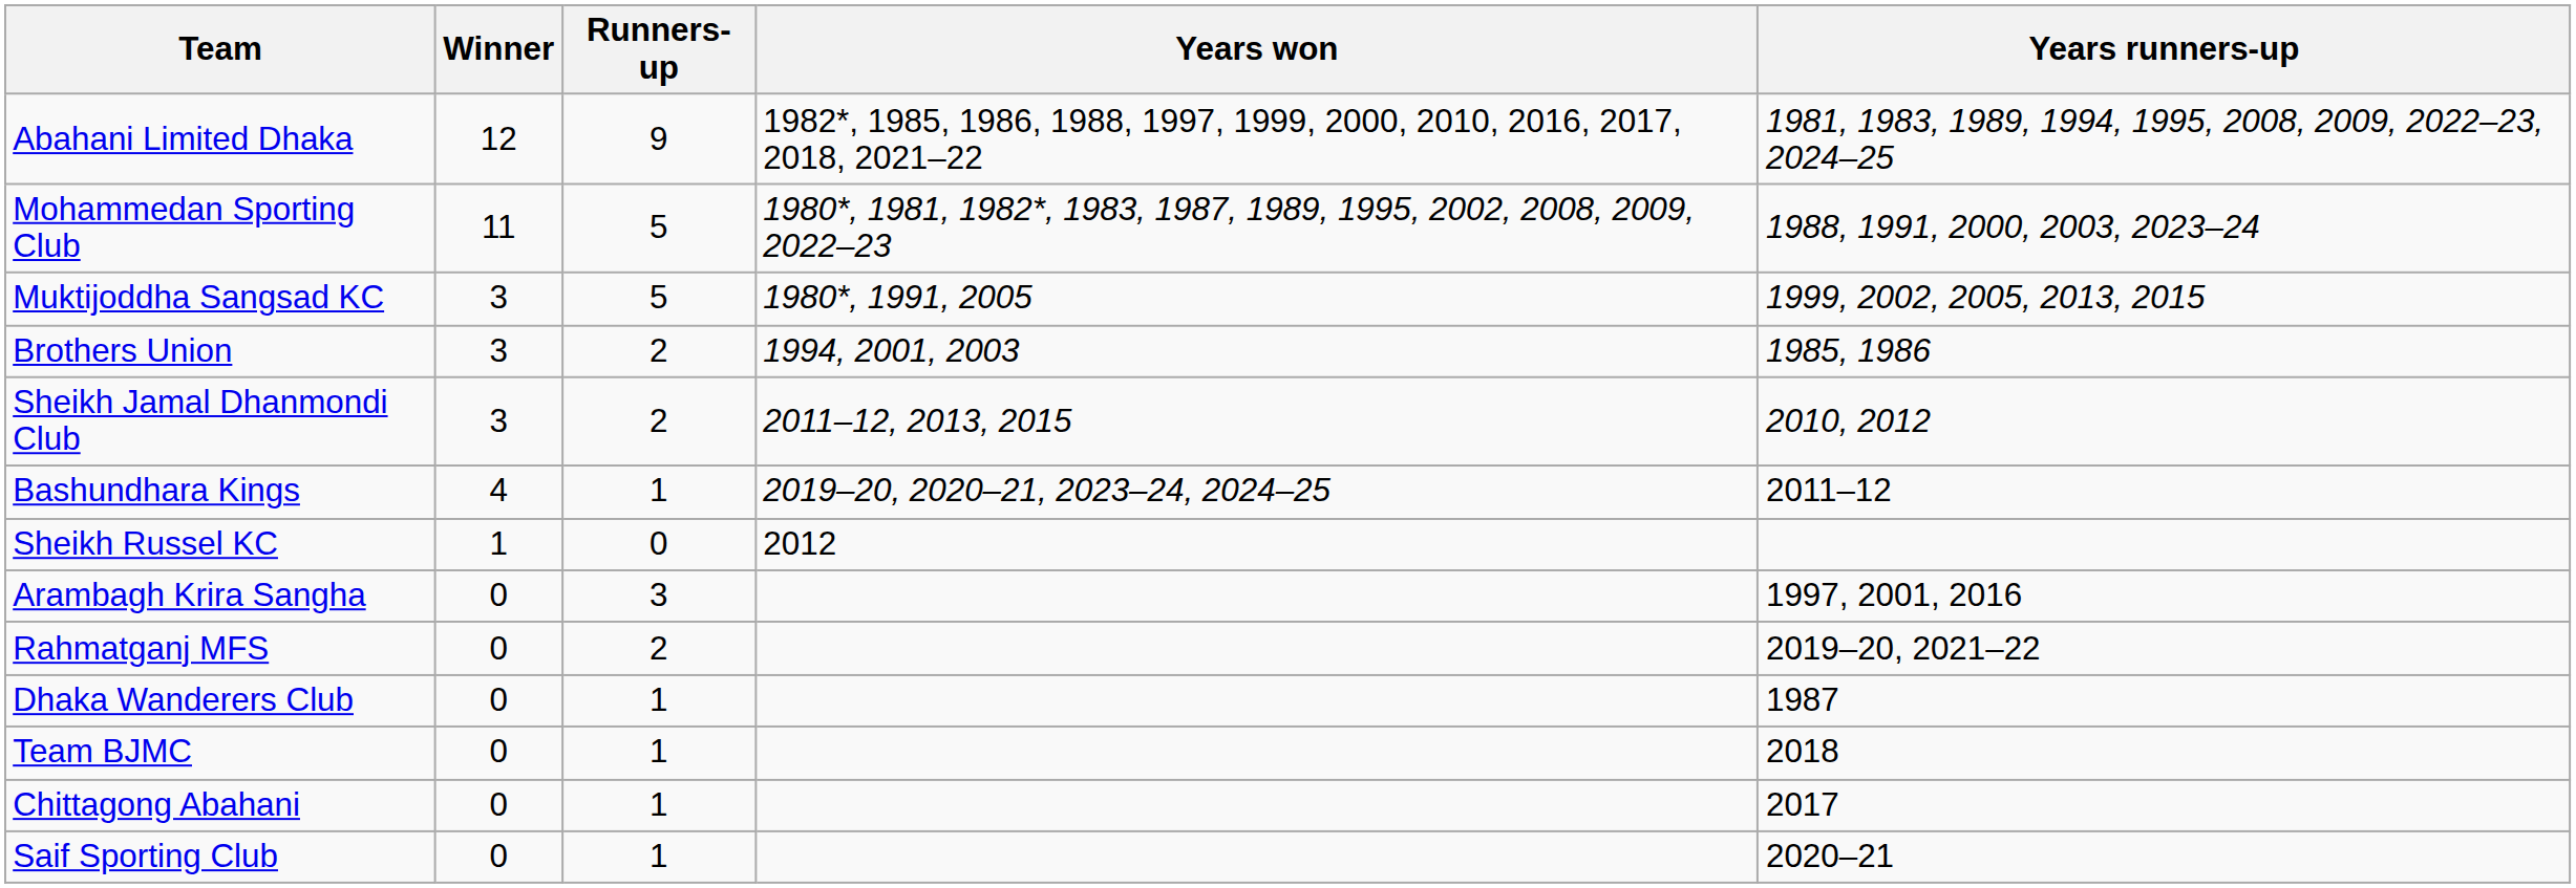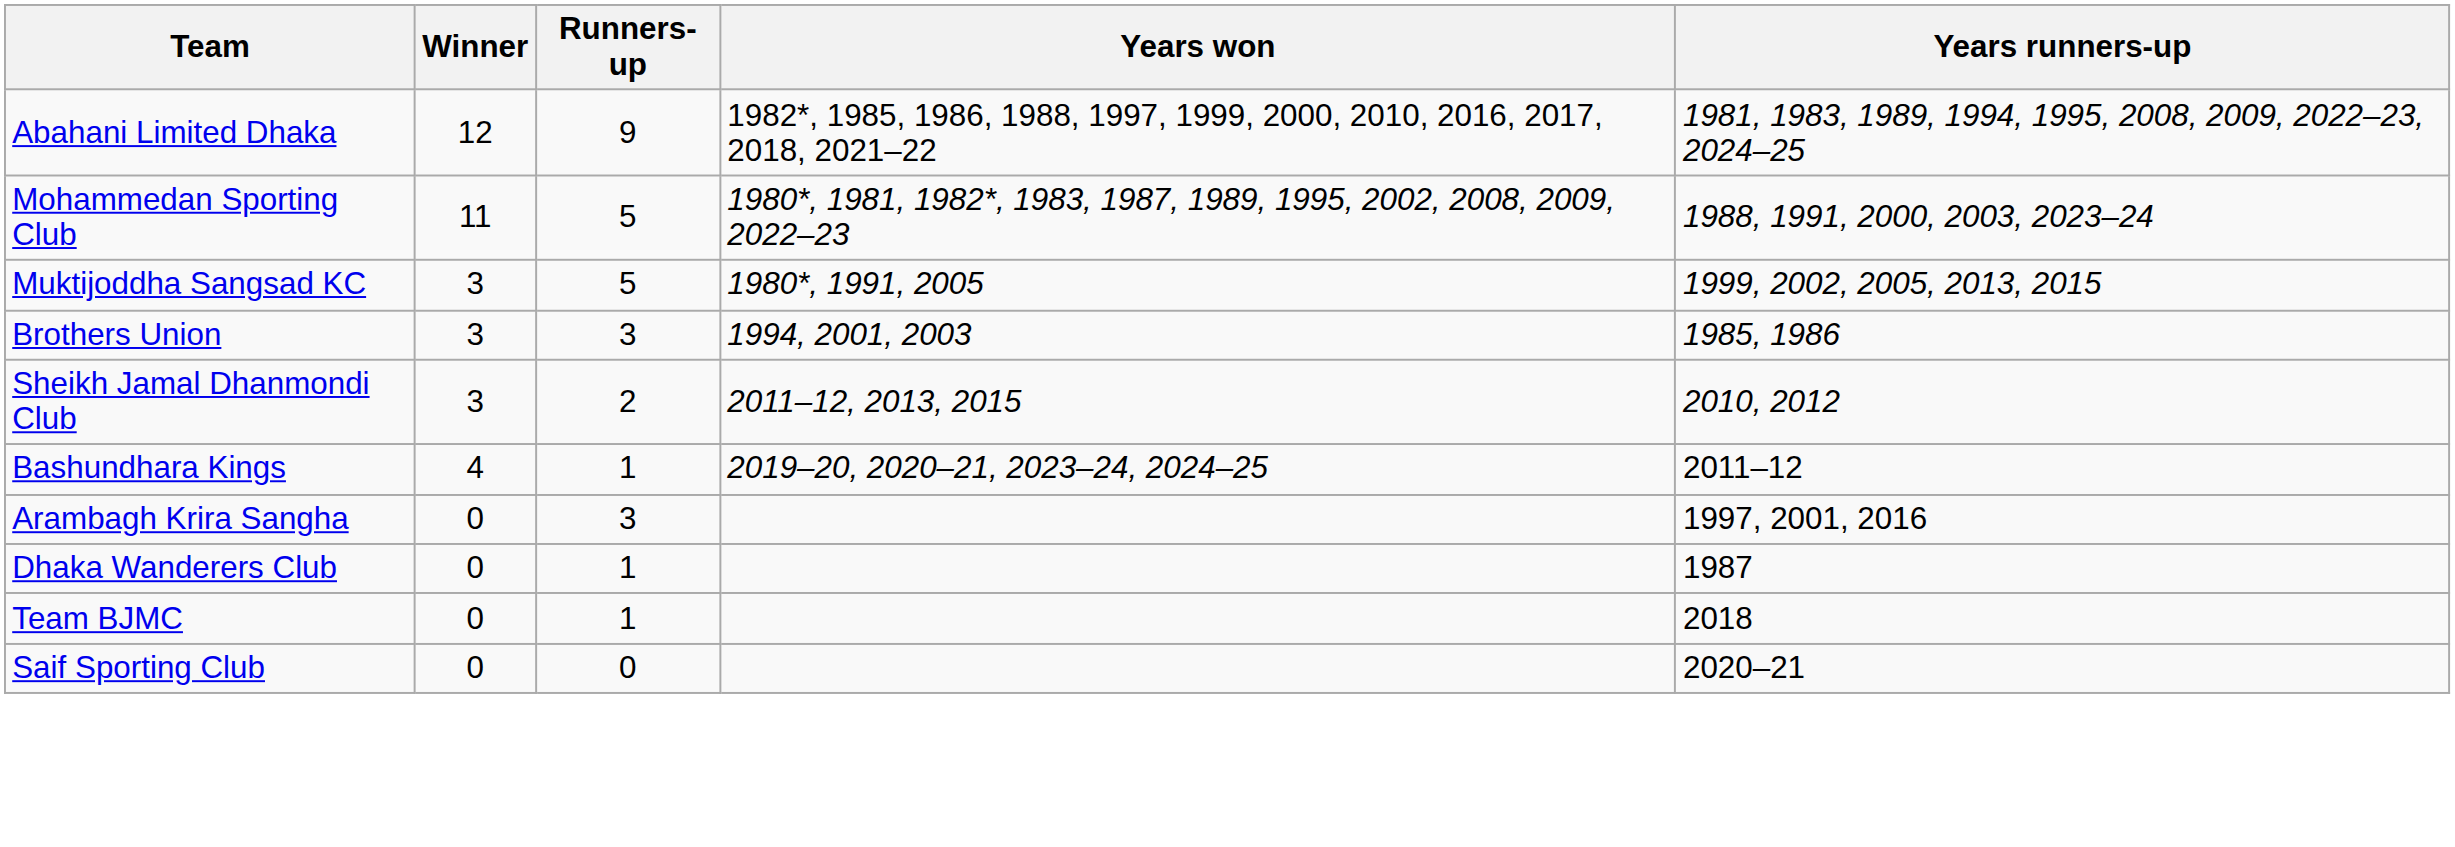 <table class="wikitable">
 <tr>
 <th>Team</th>
 <th>Winner</th>
 <th>Runners-up</th>
 <th>Years won</th>
 <th>Years runners-up</th>
 </tr>
 <tr>
 <td><a href='#'>Abahani Limited Dhaka</a></td>
 <td align=center>12</td>
 <td align=center>9</td>
 <td>1982*, 1985, 1986, 1988, 1997, 1999, 2000, 2010, 2016, 2017, 2018, 2021–22</td>
 <td><em>1981, 1983, 1989, 1994, 1995, 2008, 2009, 2022–23, 2024–25</em></td>
 </tr>
 <tr>
 <td><a href='#'>Mohammedan Sporting Club</a></td>
 <td align=center>11</td>
 <td align=center>5</td>
 <td><em>1980*, 1981, 1982*, 1983, 1987, 1989, 1995, 2002, 2008, 2009, 2022–23</em></td>
 <td><em>1988, 1991, 2000, 2003, 2023–24</em></td>
 </tr>
 <tr>
 <td><a href='#'>Muktijoddha Sangsad KC</a></td>
 <td align=center>3</td>
 <td align=center>5</td>
 <td><em>1980*, 1991, 2005</em></td>
 <td><em>1999, 2002, 2005, 2013, 2015</em></td>
 </tr>
 <tr>
 <td><a href='#'>Brothers Union</a></td>
 <td align=center>3</td>
-<td align=center>2</td>
+<td align=center>3</td>
 <td><em>1994, 2001, 2003</em></td>
 <td><em>1985, 1986</em></td>
 </tr>
 <tr>
 <td><a href='#'>Sheikh Jamal Dhanmondi Club</a></td>
 <td align=center>3</td>
 <td align=center>2</td>
 <td><em>2011–12, 2013, 2015</em></td>
 <td><em>2010, 2012</em></td>
 </tr>
 <tr>
 <td><a href='#'>Bashundhara Kings</a></td>
 <td align=center>4</td>
 <td align=center>1</td>
 <td><em>2019–20, 2020–21, 2023–24, 2024–25</em></td>
 <td></em>2011–12<em></td>
 </tr>
 <tr>
-<td><a href='#'>Sheikh Russel KC</a></td>
-<td align=center>1</td>
-<td align=center>0</td>
-<td></em>2012<em></td>
-<td></td>
-</tr>
-<tr>
 <td><a href='#'>Arambagh Krira Sangha</a></td>
 <td align=center>0</td>
 <td align=center>3</td>
 <td></td>
 <td></em>1997, 2001, 2016<em></td>
-</tr>
-<tr>
-<td><a href='#'>Rahmatganj MFS</a></td>
-<td align=center>0</td>
-<td align=center>2</td>
-<td></td>
-<td></em>2019–20, 2021–22<em></td>
 </tr>
 <tr>
 <td><a href='#'>Dhaka Wanderers Club</a></td>
 <td align=center>0</td>
 <td align=center>1</td>
 <td></td>
 <td></em>1987<em></td>
 </tr>
 <tr>
 <td><a href='#'>Team BJMC</a></td>
 <td align=center>0</td>
 <td align=center>1</td>
 <td></td>
 <td>2018<em></td>
 </tr>
 <tr>
-<td><a href='#'>Chittagong Abahani</a></td>
-<td align=center>0</td>
-<td align=center>1</td>
-<td></td>
-<td></em>2017<em></td>
-</tr>
-<tr>
 <td><a href='#'>Saif Sporting Club</a></td>
 <td align=center>0</td>
-<td align=center>1</td>
+<td align=center>0</td>
 <td></td>
 <td></em>2020–21<em></td>
 </tr>
 </table>
